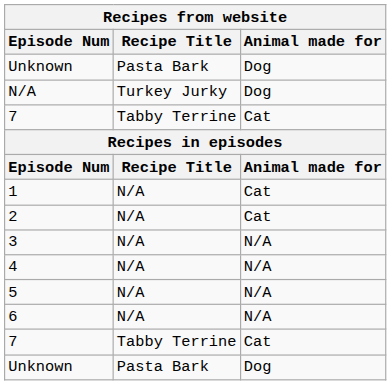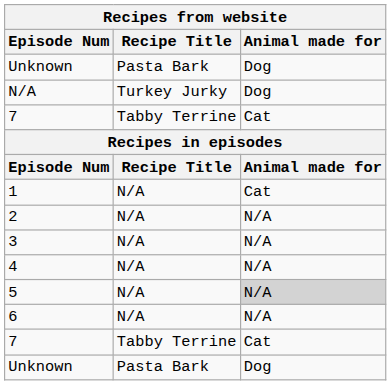 <table class="wikitable">
 <tr>
 <th colspan="3">Recipes from website</th>
 </tr>
 <tr>
 <th>Episode Num</th>
 <th>Recipe Title</th>
 <th>Animal made for</th>
 </tr>
 <tr>
 <td>Unknown</td>
 <td>Pasta Bark</td>
 <td>Dog</td>
 </tr>
 <tr>
 <td>N/A</td>
 <td>Turkey Jurky</td>
 <td>Dog</td>
 </tr>
 <tr>
 <td>7</td>
 <td>Tabby Terrine</td>
 <td>Cat</td>
 </tr>
 <tr>
 <th colspan="3">Recipes in episodes</th>
 </tr>
 <tr>
 <th>Episode Num</th>
 <th>Recipe Title</th>
 <th>Animal made for</th>
 </tr>
 <tr>
 <td>1</td>
 <td>N/A</td>
 <td>Cat</td>
 </tr>
 <tr>
 <td>2</td>
 <td>N/A</td>
-<td>Cat</td>
+<td>N/A</td>
 </tr>
 <tr>
 <td>3</td>
 <td>N/A</td>
 <td>N/A</td>
 </tr>
 <tr>
 <td>4</td>
 <td>N/A</td>
 <td>N/A</td>
 </tr>
 <tr>
 <td>5</td>
 <td>N/A</td>
-<td>N/A</td>
+<td style="background: lightgrey;">N/A</td>
 </tr>
 <tr>
 <td>6</td>
 <td>N/A</td>
 <td>N/A</td>
 </tr>
 <tr>
 <td>7</td>
 <td>Tabby Terrine</td>
 <td>Cat</td>
 </tr>
 <tr>
 <td>Unknown</td>
 <td>Pasta Bark</td>
 <td>Dog</td>
 </tr>
 </table>
